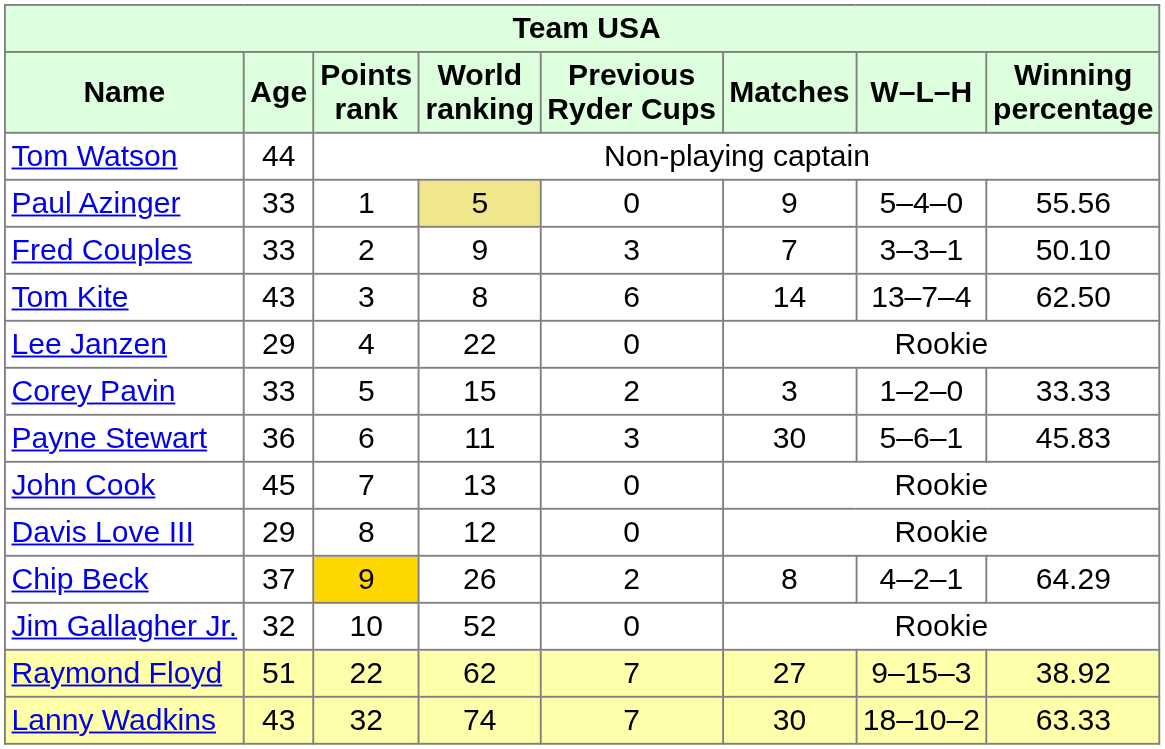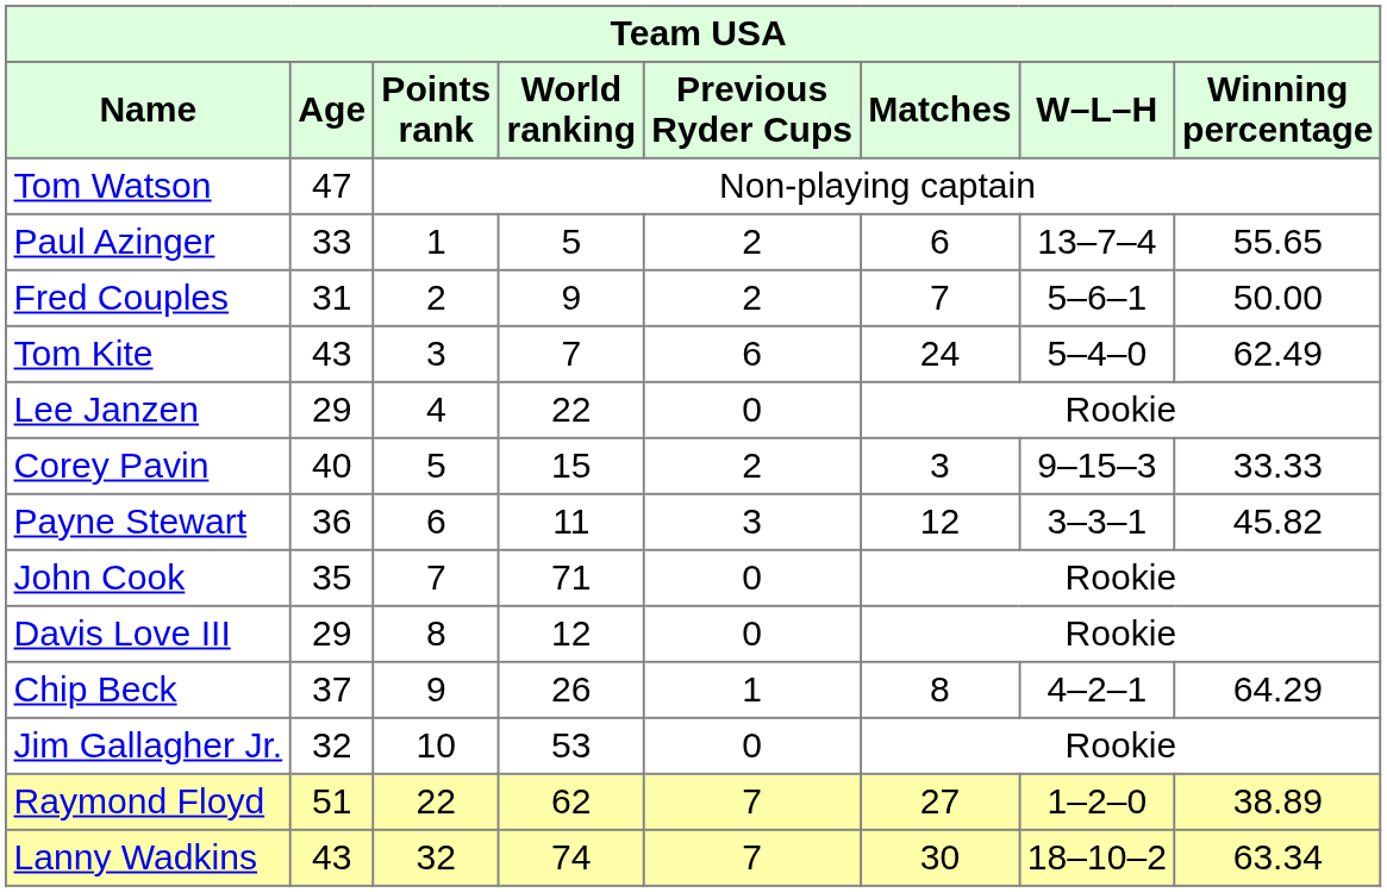 <table border="1" cellpadding="3" style="border-collapse: collapse;text-align:center">
 <tr style="background:#dfd;">
 <td colspan="8"> <strong>Team USA</strong></td>
 </tr>
 <tr style="background:#dfd;">
 <th>Name</th>
 <th>Age</th>
 <th>Points<br>rank</th>
 <th>World<br>ranking</th>
 <th>Previous<br>Ryder Cups</th>
 <th>Matches</th>
 <th>W–L–H</th>
 <th>Winning<br>percentage</th>
 </tr>
 <tr>
 <td align=left><a href='#'>Tom Watson</a></td>
-<td>44</td>
+<td>47</td>
 <td colspan="6">Non-playing captain</td>
 </tr>
 <tr>
 <td align=left><a href='#'>Paul Azinger</a></td>
 <td>33</td>
 <td>1</td>
-<td style="background: khaki;">5</td>
-<td>0</td>
-<td>9</td>
-<td>5–4–0</td>
-<td>55.56</td>
+<td>5</td>
+<td>2</td>
+<td>6</td>
+<td>13–7–4</td>
+<td>55.65</td>
 </tr>
 <tr>
 <td align=left><a href='#'>Fred Couples</a></td>
-<td>33</td>
+<td>31</td>
 <td>2</td>
 <td>9</td>
-<td>3</td>
+<td>2</td>
 <td>7</td>
-<td>3–3–1</td>
-<td>50.10</td>
+<td>5–6–1</td>
+<td>50.00</td>
 </tr>
 <tr>
 <td align=left><a href='#'>Tom Kite</a></td>
 <td>43</td>
 <td>3</td>
-<td>8</td>
+<td>7</td>
 <td>6</td>
-<td>14</td>
-<td>13–7–4</td>
-<td>62.50</td>
+<td>24</td>
+<td>5–4–0</td>
+<td>62.49</td>
 </tr>
 <tr>
 <td align=left><a href='#'>Lee Janzen</a></td>
 <td>29</td>
 <td>4</td>
 <td>22</td>
 <td>0</td>
 <td colspan="3">Rookie</td>
 </tr>
 <tr>
 <td align=left><a href='#'>Corey Pavin</a></td>
-<td>33</td>
+<td>40</td>
 <td>5</td>
 <td>15</td>
 <td>2</td>
 <td>3</td>
-<td>1–2–0</td>
+<td>9–15–3</td>
 <td>33.33</td>
 </tr>
 <tr>
 <td align=left><a href='#'>Payne Stewart</a></td>
 <td>36</td>
 <td>6</td>
 <td>11</td>
 <td>3</td>
-<td>30</td>
-<td>5–6–1</td>
-<td>45.83</td>
+<td>12</td>
+<td>3–3–1</td>
+<td>45.82</td>
 </tr>
 <tr>
 <td align=left><a href='#'>John Cook</a></td>
-<td>45</td>
+<td>35</td>
 <td>7</td>
-<td>13</td>
+<td>71</td>
 <td>0</td>
 <td colspan="3">Rookie</td>
 </tr>
 <tr>
 <td align=left><a href='#'>Davis Love III</a></td>
 <td>29</td>
 <td>8</td>
 <td>12</td>
 <td>0</td>
 <td colspan="3">Rookie</td>
 </tr>
 <tr>
 <td align=left><a href='#'>Chip Beck</a></td>
 <td>37</td>
-<td style="background: gold;">9</td>
+<td>9</td>
 <td>26</td>
-<td>2</td>
+<td>1</td>
 <td>8</td>
 <td>4–2–1</td>
 <td>64.29</td>
 </tr>
 <tr>
 <td align=left><a href='#'>Jim Gallagher Jr.</a></td>
 <td>32</td>
 <td>10</td>
-<td>52</td>
+<td>53</td>
 <td>0</td>
 <td colspan="3">Rookie</td>
 </tr>
 <tr style="background:#ffa;">
 <td align=left><a href='#'>Raymond Floyd</a></td>
 <td>51</td>
 <td>22</td>
 <td>62</td>
 <td>7</td>
 <td>27</td>
-<td>9–15–3</td>
-<td>38.92</td>
+<td>1–2–0</td>
+<td>38.89</td>
 </tr>
 <tr style="background:#ffa;">
 <td align=left><a href='#'>Lanny Wadkins</a></td>
 <td>43</td>
 <td>32</td>
 <td>74</td>
 <td>7</td>
 <td>30</td>
 <td>18–10–2</td>
-<td>63.33</td>
+<td>63.34</td>
 </tr>
 </table>
